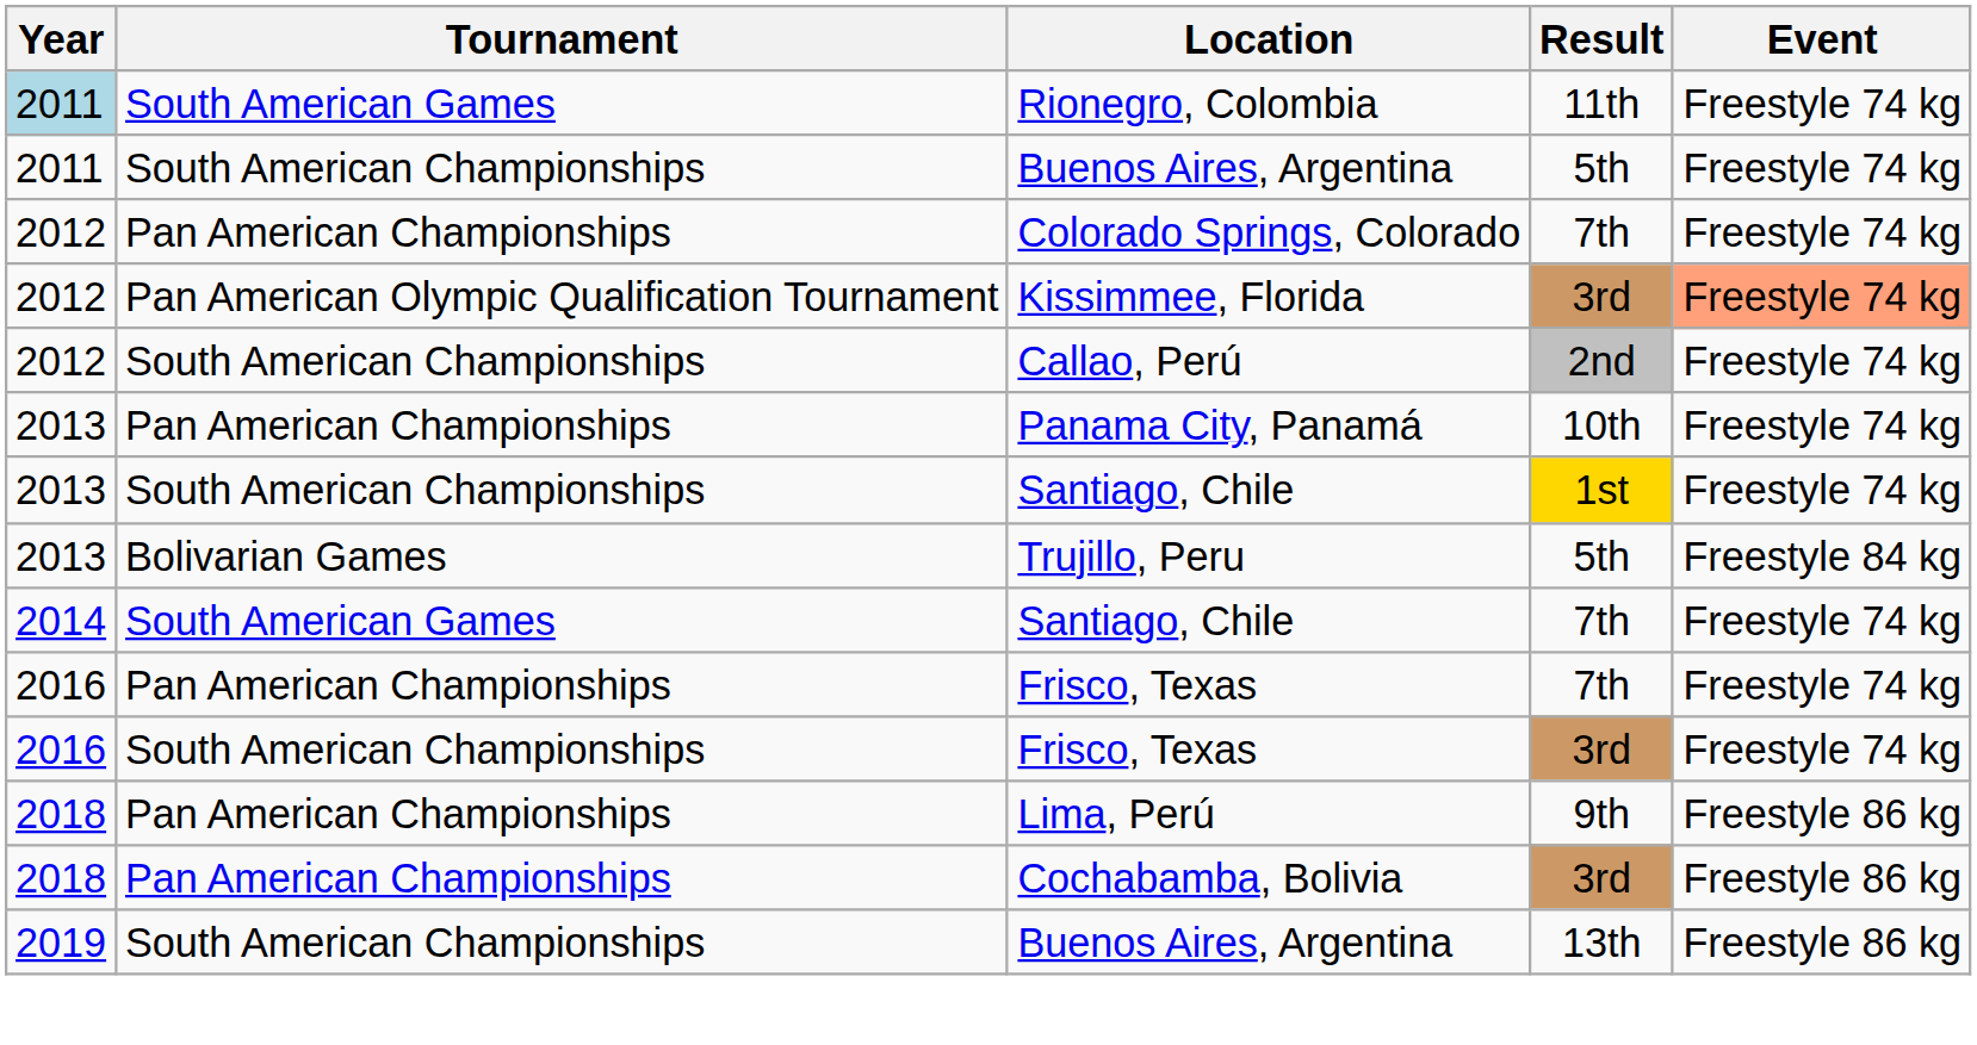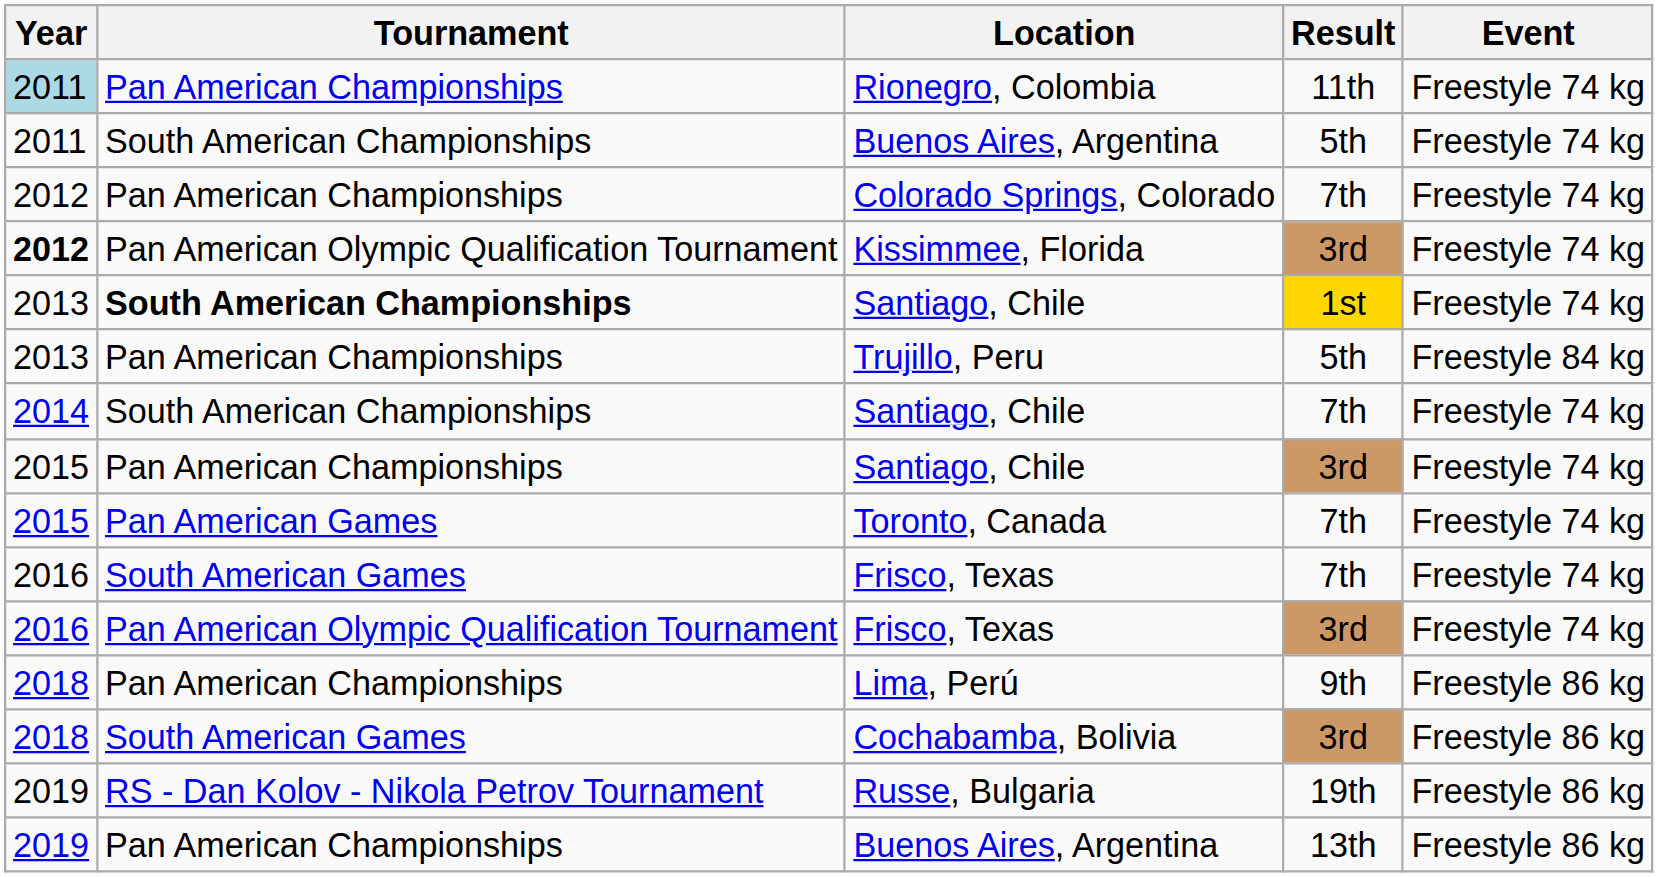 <table class="wikitable" style="font-size:95%;">
 <tr>
 <th>Year</th>
 <th>Tournament</th>
 <th>Location</th>
 <th>Result</th>
 <th>Event</th>
 </tr>
 <tr>
 <td style="background: lightblue;">2011</td>
-<td><a href='#'>South American Games</a></td>
+<td><a href='#'>Pan American Championships</a></td>
 <td> <a href='#'>Rionegro</a>, Colombia</td>
 <td align="center">11th</td>
 <td>Freestyle 74 kg</td>
 </tr>
 <tr>
 <td>2011</td>
 <td>South American Championships</td>
 <td> <a href='#'>Buenos Aires</a>, Argentina</td>
 <td align="center">5th</td>
 <td>Freestyle 74 kg</td>
 </tr>
 <tr>
 <td>2012</td>
 <td>Pan American Championships</td>
 <td> <a href='#'>Colorado Springs</a>, Colorado</td>
 <td align="center">7th</td>
 <td>Freestyle 74 kg</td>
 </tr>
 <tr>
-<td>2012</td>
+<td><strong>2012</strong></td>
 <td>Pan American Olympic Qualification Tournament</td>
 <td> <a href='#'>Kissimmee</a>, Florida</td>
 <td align="center" bgcolor="cc9966">3rd</td>
-<td style="background: lightsalmon;">Freestyle 74 kg</td>
-</tr>
-<tr>
-<td>2012</td>
-<td>South American Championships</td>
-<td> <a href='#'>Callao</a>, Perú</td>
-<td align="center" bgcolor="C0C0C0">2nd</td>
 <td>Freestyle 74 kg</td>
 </tr>
 <tr>
 <td>2013</td>
-<td>Pan American Championships</td>
-<td> <a href='#'>Panama City</a>, Panamá</td>
-<td align="center">10th</td>
-<td>Freestyle 74 kg</td>
-</tr>
-<tr>
-<td>2013</td>
-<td>South American Championships</td>
+<td><strong>South American Championships</strong></td>
 <td> <a href='#'>Santiago</a>, Chile</td>
 <td align="center" bgcolor="#FFD700">1st</td>
 <td>Freestyle 74 kg</td>
 </tr>
 <tr>
 <td>2013</td>
-<td>Bolivarian Games</td>
+<td>Pan American Championships</td>
 <td> <a href='#'>Trujillo</a>, Peru</td>
 <td align="center">5th</td>
 <td>Freestyle 84 kg</td>
 </tr>
 <tr>
 <td><a href='#'>2014</a></td>
-<td><a href='#'>South American Games</a></td>
+<td>South American Championships</td>
 <td> <a href='#'>Santiago</a>, Chile</td>
 <td align="center">7th</td>
 <td>Freestyle 74 kg</td>
 </tr>
 <tr>
+<td>2015</td>
+<td>Pan American Championships</td>
+<td> <a href='#'>Santiago</a>, Chile</td>
+<td align="center" bgcolor="cc9966">3rd</td>
+<td>Freestyle 74 kg</td>
+</tr>
+<tr>
+<td><a href='#'>2015</a></td>
+<td><a href='#'>Pan American Games</a></td>
+<td> <a href='#'>Toronto</a>, Canada</td>
+<td align="center">7th</td>
+<td>Freestyle 74 kg</td>
+</tr>
+<tr>
 <td>2016</td>
-<td>Pan American Championships</td>
+<td><a href='#'>South American Games</a></td>
 <td> <a href='#'>Frisco</a>, Texas</td>
 <td align="center">7th</td>
 <td>Freestyle 74 kg</td>
 </tr>
 <tr>
 <td><a href='#'>2016</a></td>
-<td>South American Championships</td>
+<td><a href='#'>Pan American Olympic Qualification Tournament</a></td>
 <td> <a href='#'>Frisco</a>, Texas</td>
 <td align="center" bgcolor="cc9966">3rd</td>
 <td>Freestyle 74 kg</td>
 </tr>
 <tr>
 <td><a href='#'>2018</a></td>
 <td>Pan American Championships</td>
 <td> <a href='#'>Lima</a>, Perú</td>
 <td align="center">9th</td>
 <td>Freestyle 86 kg</td>
 </tr>
 <tr>
 <td><a href='#'>2018</a></td>
-<td><a href='#'>Pan American Championships</a></td>
+<td><a href='#'>South American Games</a></td>
 <td> <a href='#'>Cochabamba</a>, Bolivia</td>
 <td align="center" bgcolor="cc9966">3rd</td>
 <td>Freestyle 86 kg</td>
 </tr>
 <tr>
+<td>2019</td>
+<td><a href='#'>RS - Dan Kolov - Nikola Petrov Tournament</a></td>
+<td> <a href='#'>Russe</a>, Bulgaria</td>
+<td align="center">19th</td>
+<td>Freestyle 86 kg</td>
+</tr>
+<tr>
 <td><a href='#'>2019</a></td>
-<td>South American Championships</td>
+<td>Pan American Championships</td>
 <td> <a href='#'>Buenos Aires</a>, Argentina</td>
 <td align="center">13th</td>
 <td>Freestyle 86 kg</td>
 </tr>
 </table>
